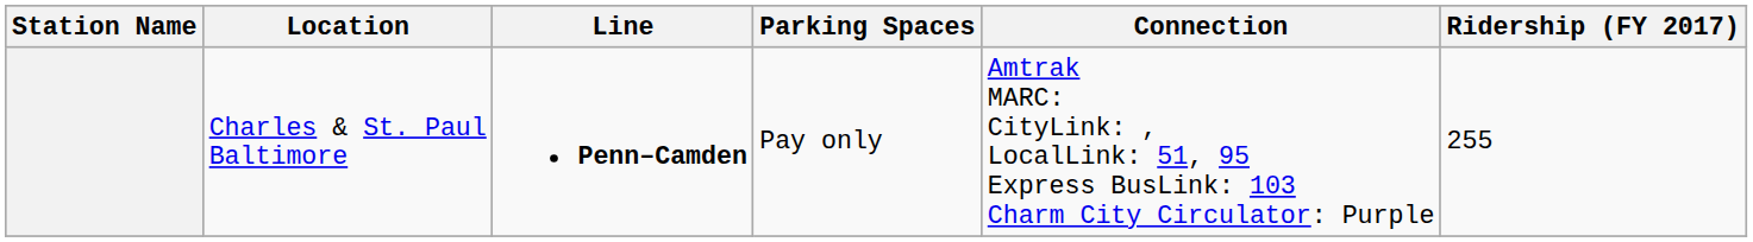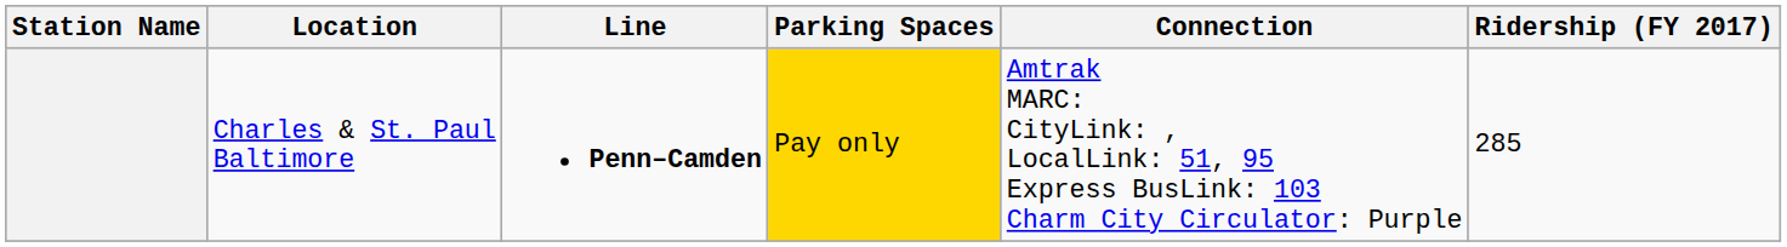 <table class="wikitable">
 <tr>
 <th>Station Name</th>
 <th>Location</th>
 <th>Line</th>
 <th>Parking Spaces</th>
 <th>Connection</th>
 <th>Ridership (FY 2017)</th>
 </tr>
 <tr>
 <th></th>
 <td><a href='#'>Charles</a> & <a href='#'>St. Paul</a><br><a href='#'>Baltimore</a></td>
 <td><strong><br><ul><li>Penn–Camden</li></ul></strong></td>
-<td>Pay only</td>
+<td style="background: gold;">Pay only</td>
 <td> <a href='#'>Amtrak</a><br> MARC: <br> CityLink: , <br> LocalLink: <a href='#'>51</a>, <a href='#'>95</a><br> Express BusLink: <a href='#'>103</a><br> <a href='#'>Charm City Circulator</a>: Purple</td>
-<td>255</td>
+<td>285</td>
 </tr>
 </table>
